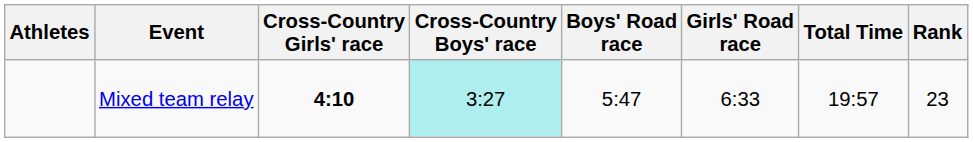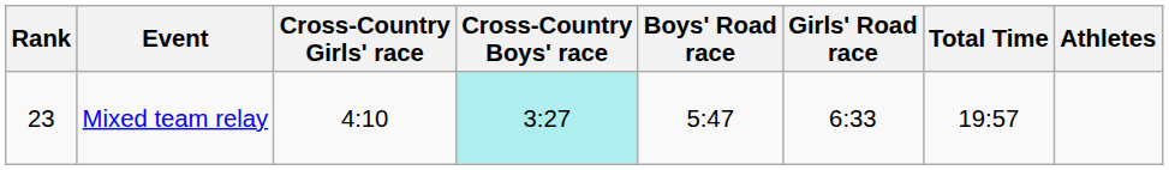 <table class="wikitable" style="font-size:90%;">
 <tr>
-<th>Athletes</th>
+<th>Rank</th>
 <th>Event</th>
 <th>Cross-Country<br>Girls' race</th>
 <th>Cross-Country<br>Boys' race</th>
 <th>Boys' Road<br>race</th>
 <th>Girls' Road<br>race</th>
 <th>Total Time</th>
-<th>Rank</th>
+<th>Athletes</th>
 </tr>
 <tr align=center>
-<td align=left><br><br><br></td>
+<td>23</td>
 <td align=left><a href='#'>Mixed team relay</a></td>
-<td><strong>4:10</strong></td>
+<td>4:10</td>
 <td style="background: paleturquoise;">3:27</td>
 <td>5:47</td>
 <td>6:33</td>
 <td>19:57</td>
-<td>23</td>
+<td align=left><br><br><br></td>
 </tr>
 </table>
